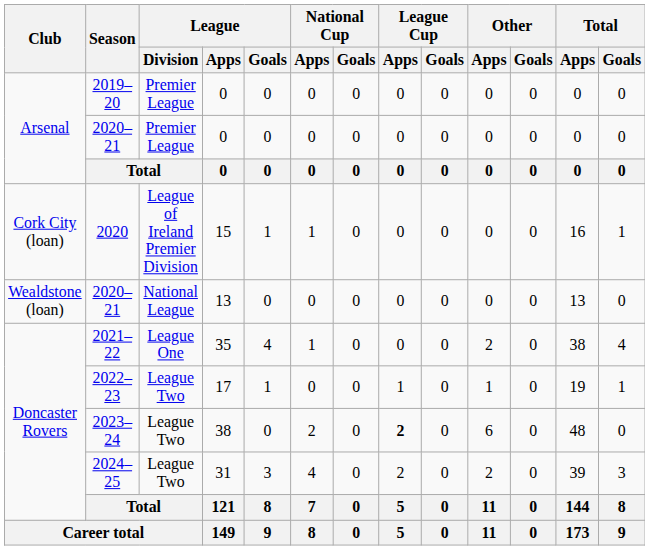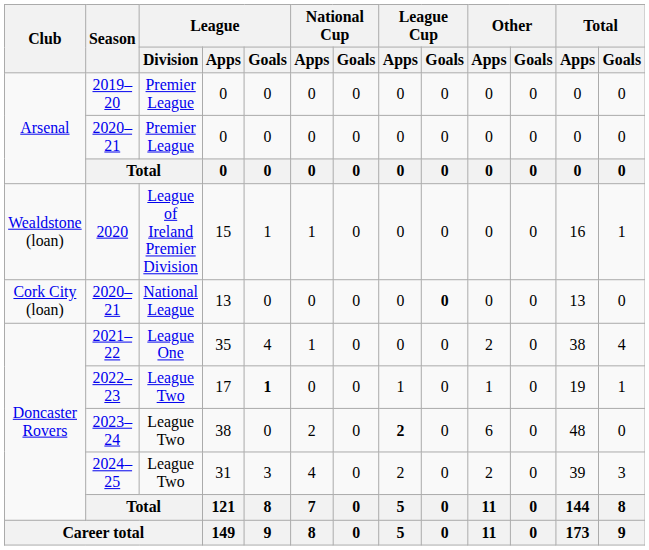 <table class=wikitable style=text-align:center>
 <tr>
 <th rowspan=2>Club</th>
 <th rowspan=2>Season</th>
 <th colspan=3>League</th>
 <th colspan=2>National Cup</th>
 <th colspan=2>League Cup</th>
 <th colspan=2>Other</th>
 <th colspan=2>Total</th>
 </tr>
 <tr>
 <th>Division</th>
 <th>Apps</th>
 <th>Goals</th>
 <th>Apps</th>
 <th>Goals</th>
 <th>Apps</th>
 <th>Goals</th>
 <th>Apps</th>
 <th>Goals</th>
 <th>Apps</th>
 <th>Goals</th>
 </tr>
 <tr>
 <td rowspan=3><a href='#'>Arsenal</a></td>
 <td><a href='#'>2019–20</a></td>
 <td><a href='#'>Premier League</a></td>
 <td>0</td>
 <td>0</td>
 <td>0</td>
 <td>0</td>
 <td>0</td>
 <td>0</td>
 <td>0</td>
 <td>0</td>
 <td>0</td>
 <td>0</td>
 </tr>
 <tr>
 <td><a href='#'>2020–21</a></td>
 <td><a href='#'>Premier League</a></td>
 <td>0</td>
 <td>0</td>
 <td>0</td>
 <td>0</td>
 <td>0</td>
 <td>0</td>
 <td>0</td>
 <td>0</td>
 <td>0</td>
 <td>0</td>
 </tr>
 <tr>
 <th colspan="2">Total</th>
 <th>0</th>
 <th>0</th>
 <th>0</th>
 <th>0</th>
 <th>0</th>
 <th>0</th>
 <th>0</th>
 <th>0</th>
 <th>0</th>
 <th>0</th>
 </tr>
 <tr>
-<td><a href='#'>Cork City</a> (loan)</td>
+<td><a href='#'>Wealdstone</a> (loan)</td>
 <td><a href='#'>2020</a></td>
 <td><a href='#'>League of Ireland Premier Division</a></td>
 <td>15</td>
 <td>1</td>
 <td>1</td>
 <td>0</td>
 <td>0</td>
 <td>0</td>
 <td>0</td>
 <td>0</td>
 <td>16</td>
 <td>1</td>
 </tr>
 <tr>
-<td><a href='#'>Wealdstone</a> (loan)</td>
+<td><a href='#'>Cork City</a> (loan)</td>
 <td><a href='#'>2020–21</a></td>
 <td><a href='#'>National League</a></td>
 <td>13</td>
 <td>0</td>
 <td>0</td>
 <td>0</td>
 <td>0</td>
-<td>0</td>
+<td><strong>0</strong></td>
 <td>0</td>
 <td>0</td>
 <td>13</td>
 <td>0</td>
 </tr>
 <tr>
 <td rowspan="5"><a href='#'>Doncaster Rovers</a></td>
 <td><a href='#'>2021–22</a></td>
 <td><a href='#'>League One</a></td>
 <td>35</td>
 <td>4</td>
 <td>1</td>
 <td>0</td>
 <td>0</td>
 <td>0</td>
 <td>2</td>
 <td>0</td>
 <td>38</td>
 <td>4</td>
 </tr>
 <tr>
 <td><a href='#'>2022–23</a></td>
 <td><a href='#'>League Two</a></td>
 <td>17</td>
-<td>1</td>
+<td><strong>1</strong></td>
 <td>0</td>
 <td>0</td>
 <td>1</td>
 <td>0</td>
 <td>1</td>
 <td>0</td>
 <td>19</td>
 <td>1</td>
 </tr>
 <tr>
 <td><a href='#'>2023–24</a></td>
 <td>League Two</td>
 <td>38</td>
 <td>0</td>
 <td>2</td>
 <td>0</td>
 <td><strong>2</strong></td>
 <td>0</td>
 <td>6</td>
 <td>0</td>
 <td>48</td>
 <td>0</td>
 </tr>
 <tr>
 <td><a href='#'>2024–25</a></td>
 <td>League Two</td>
 <td>31</td>
 <td>3</td>
 <td>4</td>
 <td>0</td>
 <td>2</td>
 <td>0</td>
 <td>2</td>
 <td>0</td>
 <td>39</td>
 <td>3</td>
 </tr>
 <tr>
 <th colspan="2">Total</th>
 <th>121</th>
 <th>8</th>
 <th>7</th>
 <th>0</th>
 <th>5</th>
 <th>0</th>
 <th>11</th>
 <th>0</th>
 <th>144</th>
 <th>8</th>
 </tr>
 <tr>
 <th colspan="3">Career total</th>
 <th>149</th>
 <th>9</th>
 <th>8</th>
 <th>0</th>
 <th>5</th>
 <th>0</th>
 <th>11</th>
 <th>0</th>
 <th>173</th>
 <th>9</th>
 </tr>
 </table>
